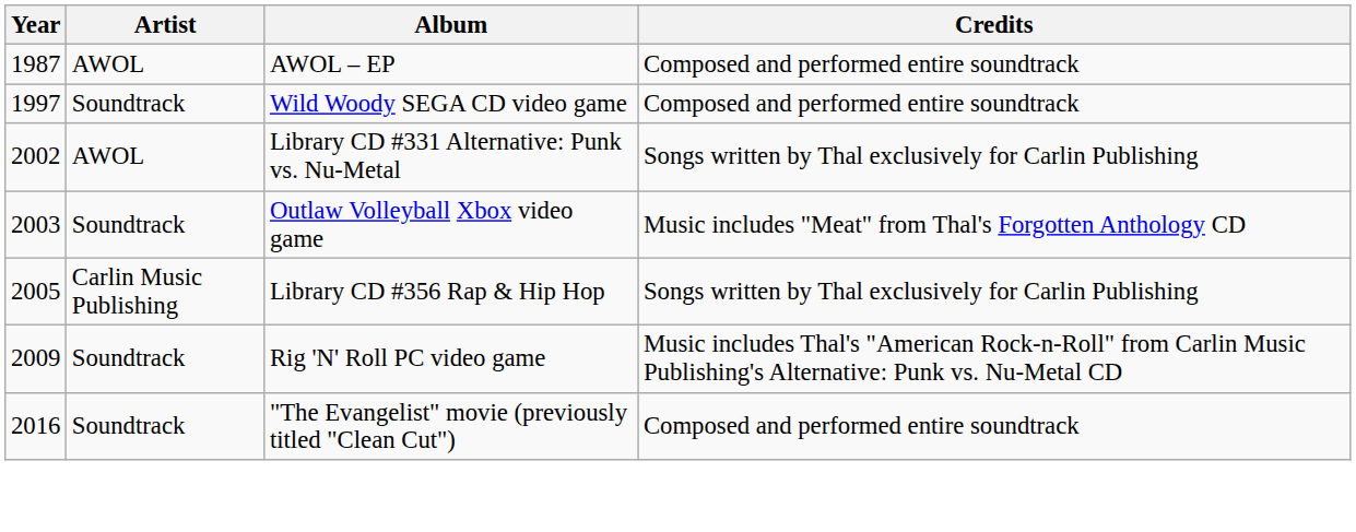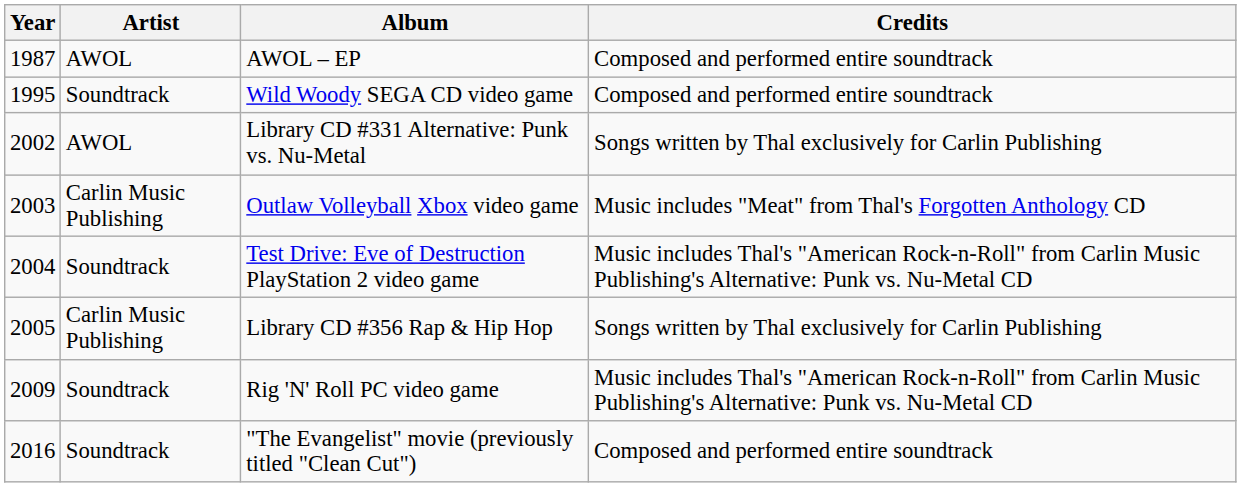 <table class="wikitable">
 <tr>
 <th>Year</th>
 <th>Artist</th>
 <th>Album</th>
 <th>Credits</th>
 </tr>
 <tr>
 <td>1987</td>
 <td>AWOL</td>
 <td>AWOL – EP</td>
 <td>Composed and performed entire soundtrack</td>
 </tr>
 <tr>
-<td>1997</td>
+<td>1995</td>
 <td>Soundtrack</td>
 <td><a href='#'>Wild Woody</a> SEGA CD video game</td>
 <td>Composed and performed entire soundtrack</td>
 </tr>
 <tr>
 <td>2002</td>
 <td>AWOL</td>
 <td>Library CD #331 Alternative: Punk vs. Nu-Metal</td>
 <td>Songs written by Thal exclusively for Carlin Publishing</td>
 </tr>
 <tr>
 <td>2003</td>
-<td>Soundtrack</td>
+<td>Carlin Music Publishing</td>
 <td><a href='#'>Outlaw Volleyball</a> <a href='#'>Xbox</a> video game</td>
 <td>Music includes "Meat" from Thal's <a href='#'>Forgotten Anthology</a> CD</td>
+</tr>
+<tr>
+<td>2004</td>
+<td>Soundtrack</td>
+<td><a href='#'>Test Drive: Eve of Destruction</a> PlayStation 2 video game</td>
+<td>Music includes Thal's "American Rock-n-Roll" from Carlin Music Publishing's Alternative: Punk vs. Nu-Metal CD</td>
 </tr>
 <tr>
 <td>2005</td>
 <td>Carlin Music Publishing</td>
 <td>Library CD #356 Rap & Hip Hop</td>
 <td>Songs written by Thal exclusively for Carlin Publishing</td>
 </tr>
 <tr>
 <td>2009</td>
 <td>Soundtrack</td>
 <td>Rig 'N' Roll PC video game</td>
 <td>Music includes Thal's "American Rock-n-Roll" from Carlin Music Publishing's Alternative: Punk vs. Nu-Metal CD</td>
 </tr>
 <tr>
 <td>2016</td>
 <td>Soundtrack</td>
 <td>"The Evangelist" movie (previously titled "Clean Cut")</td>
 <td>Composed and performed entire soundtrack</td>
 </tr>
 </table>
